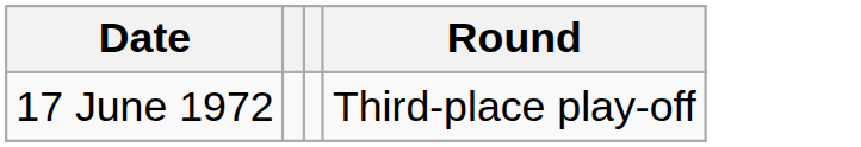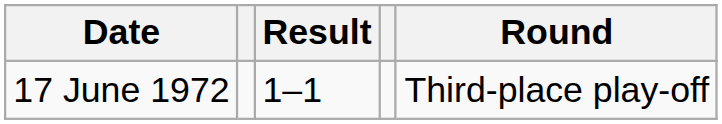 <table class="wikitable">
 <tr>
 <th>Date</th>
 <th></th>
+<th>Result</th>
 <th></th>
 <th>Round</th>
 </tr>
 <tr>
 <td>17 June 1972</td>
 <td></td>
+<td>1–1</td>
 <td></td>
 <td>Third-place play-off</td>
 </tr>
 </table>
